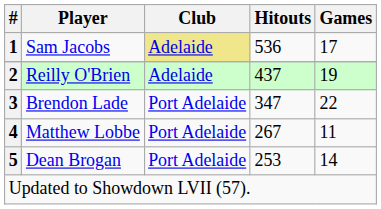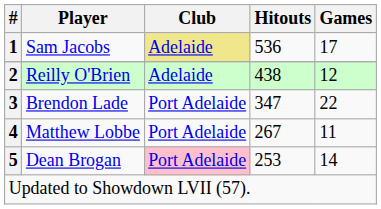 <table class="wikitable">
 <tr>
 <th>#</th>
 <th>Player</th>
 <th>Club</th>
 <th>Hitouts</th>
 <th>Games</th>
 </tr>
 <tr>
 <th>1</th>
 <td><a href='#'>Sam Jacobs</a></td>
 <td style="background: khaki;"><a href='#'>Adelaide</a></td>
 <td>536</td>
 <td>17</td>
 </tr>
 <tr>
 </tr>
 <tr style="background:#cfc;">
 <th>2</th>
 <td><a href='#'>Reilly O'Brien</a></td>
 <td><a href='#'>Adelaide</a></td>
-<td>437</td>
-<td>19</td>
+<td>438</td>
+<td>12</td>
 </tr>
 <tr>
 <th>3</th>
 <td><a href='#'>Brendon Lade</a></td>
 <td><a href='#'>Port Adelaide</a></td>
 <td>347</td>
 <td>22</td>
 </tr>
 <tr>
 <th>4</th>
 <td><a href='#'>Matthew Lobbe</a></td>
 <td><a href='#'>Port Adelaide</a></td>
 <td>267</td>
 <td>11</td>
 </tr>
 <tr>
 <th>5</th>
 <td><a href='#'>Dean Brogan</a></td>
-<td><a href='#'>Port Adelaide</a></td>
+<td style="background: pink;"><a href='#'>Port Adelaide</a></td>
 <td>253</td>
 <td>14</td>
 </tr>
 <tr>
 <td colspan="5">Updated to Showdown LVII (57).</td>
 </tr>
 </table>
